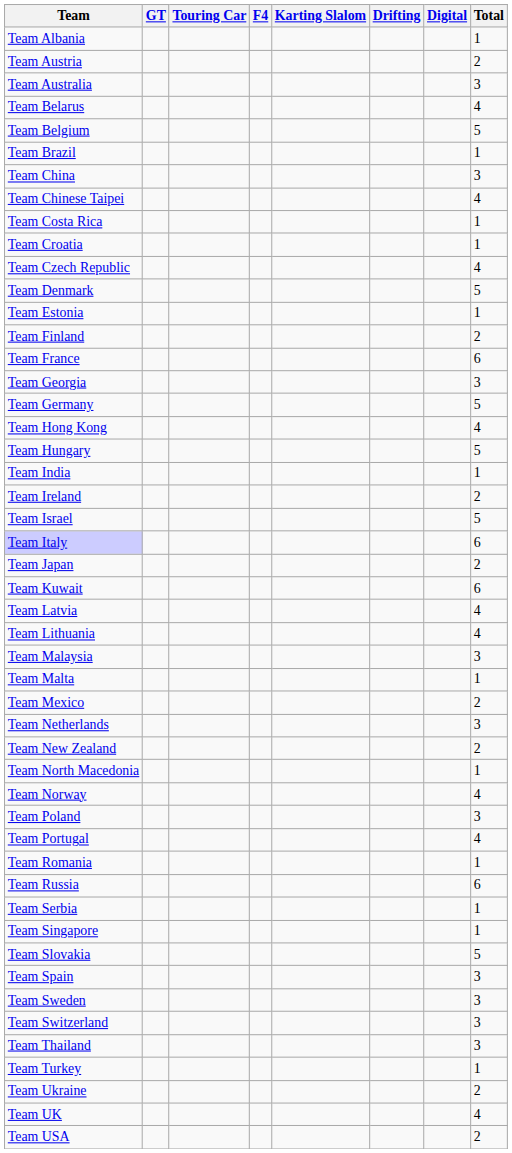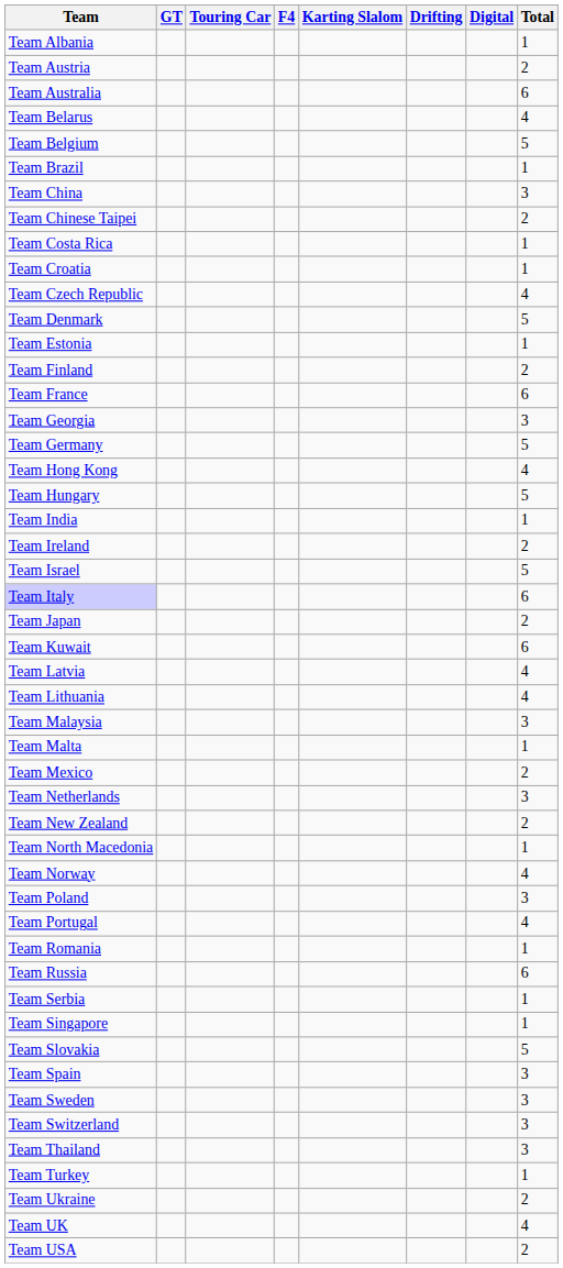 <table class="wikitable" style="font-size: 85%;">
 <tr>
 <th>Team</th>
 <th><a href='#'>GT</a></th>
 <th><a href='#'>Touring Car</a></th>
 <th><a href='#'>F4</a></th>
 <th><a href='#'>Karting Slalom</a></th>
 <th><a href='#'>Drifting</a></th>
 <th><a href='#'>Digital</a></th>
 <th>Total</th>
 </tr>
 <tr>
 <td> <a href='#'>Team Albania</a></td>
 <td></td>
 <td></td>
 <td></td>
 <td></td>
 <td></td>
 <td></td>
 <td>1</td>
 </tr>
 <tr>
 <td> <a href='#'>Team Austria</a></td>
 <td></td>
 <td></td>
 <td></td>
 <td></td>
 <td></td>
 <td></td>
 <td>2</td>
 </tr>
 <tr>
 <td> <a href='#'>Team Australia</a></td>
 <td></td>
 <td></td>
 <td></td>
 <td></td>
 <td></td>
 <td></td>
-<td>3</td>
+<td>6</td>
 </tr>
 <tr>
 <td> <a href='#'>Team Belarus</a></td>
 <td></td>
 <td></td>
 <td></td>
 <td></td>
 <td></td>
 <td></td>
 <td>4</td>
 </tr>
 <tr>
 <td> <a href='#'>Team Belgium</a></td>
 <td></td>
 <td></td>
 <td></td>
 <td></td>
 <td></td>
 <td></td>
 <td>5</td>
 </tr>
 <tr>
 <td> <a href='#'>Team Brazil</a></td>
 <td></td>
 <td></td>
 <td></td>
 <td></td>
 <td></td>
 <td></td>
 <td>1</td>
 </tr>
 <tr>
 <td> <a href='#'>Team China</a></td>
 <td></td>
 <td></td>
 <td></td>
 <td></td>
 <td></td>
 <td></td>
 <td>3</td>
 </tr>
 <tr>
 <td> <a href='#'>Team Chinese Taipei</a></td>
 <td></td>
 <td></td>
 <td></td>
 <td></td>
 <td></td>
 <td></td>
-<td>4</td>
+<td>2</td>
 </tr>
 <tr>
 <td> <a href='#'>Team Costa Rica</a></td>
 <td></td>
 <td></td>
 <td></td>
 <td></td>
 <td></td>
 <td></td>
 <td>1</td>
 </tr>
 <tr>
 <td> <a href='#'>Team Croatia</a></td>
 <td></td>
 <td></td>
 <td></td>
 <td></td>
 <td></td>
 <td></td>
 <td>1</td>
 </tr>
 <tr>
 <td> <a href='#'>Team Czech Republic</a></td>
 <td></td>
 <td></td>
 <td></td>
 <td></td>
 <td></td>
 <td></td>
 <td>4</td>
 </tr>
 <tr>
 <td> <a href='#'>Team Denmark</a></td>
 <td></td>
 <td></td>
 <td></td>
 <td></td>
 <td></td>
 <td></td>
 <td>5</td>
 </tr>
 <tr>
 <td> <a href='#'>Team Estonia</a></td>
 <td></td>
 <td></td>
 <td></td>
 <td></td>
 <td></td>
 <td></td>
 <td>1</td>
 </tr>
 <tr>
 <td> <a href='#'>Team Finland</a></td>
 <td></td>
 <td></td>
 <td></td>
 <td></td>
 <td></td>
 <td></td>
 <td>2</td>
 </tr>
 <tr>
 <td> <a href='#'>Team France</a></td>
 <td></td>
 <td></td>
 <td></td>
 <td></td>
 <td></td>
 <td></td>
 <td>6</td>
 </tr>
 <tr>
 <td> <a href='#'>Team Georgia</a></td>
 <td></td>
 <td></td>
 <td></td>
 <td></td>
 <td></td>
 <td></td>
 <td>3</td>
 </tr>
 <tr>
 <td> <a href='#'>Team Germany</a></td>
 <td></td>
 <td></td>
 <td></td>
 <td></td>
 <td></td>
 <td></td>
 <td>5</td>
 </tr>
 <tr>
 <td> <a href='#'>Team Hong Kong</a></td>
 <td></td>
 <td></td>
 <td></td>
 <td></td>
 <td></td>
 <td></td>
 <td>4</td>
 </tr>
 <tr>
 <td> <a href='#'>Team Hungary</a></td>
 <td></td>
 <td></td>
 <td></td>
 <td></td>
 <td></td>
 <td></td>
 <td>5</td>
 </tr>
 <tr>
 <td> <a href='#'>Team India</a></td>
 <td></td>
 <td></td>
 <td></td>
 <td></td>
 <td></td>
 <td></td>
 <td>1</td>
 </tr>
 <tr>
 <td> <a href='#'>Team Ireland</a></td>
 <td></td>
 <td></td>
 <td></td>
 <td></td>
 <td></td>
 <td></td>
 <td>2</td>
 </tr>
 <tr>
 <td> <a href='#'>Team Israel</a></td>
 <td></td>
 <td></td>
 <td></td>
 <td></td>
 <td></td>
 <td></td>
 <td>5</td>
 </tr>
 <tr>
 <td style="background:#ccccff"> <a href='#'>Team Italy</a></td>
 <td></td>
 <td></td>
 <td></td>
 <td></td>
 <td></td>
 <td></td>
 <td>6</td>
 </tr>
 <tr>
 <td> <a href='#'>Team Japan</a></td>
 <td></td>
 <td></td>
 <td></td>
 <td></td>
 <td></td>
 <td></td>
 <td>2</td>
 </tr>
 <tr>
 <td> <a href='#'>Team Kuwait</a></td>
 <td></td>
 <td></td>
 <td></td>
 <td></td>
 <td></td>
 <td></td>
 <td>6</td>
 </tr>
 <tr>
 <td> <a href='#'>Team Latvia</a></td>
 <td></td>
 <td></td>
 <td></td>
 <td></td>
 <td></td>
 <td></td>
 <td>4</td>
 </tr>
 <tr>
 <td> <a href='#'>Team Lithuania</a></td>
 <td></td>
 <td></td>
 <td></td>
 <td></td>
 <td></td>
 <td></td>
 <td>4</td>
 </tr>
 <tr>
 <td> <a href='#'>Team Malaysia</a></td>
 <td></td>
 <td></td>
 <td></td>
 <td></td>
 <td></td>
 <td></td>
 <td>3</td>
 </tr>
 <tr>
 <td> <a href='#'>Team Malta</a></td>
 <td></td>
 <td></td>
 <td></td>
 <td></td>
 <td></td>
 <td></td>
 <td>1</td>
 </tr>
 <tr>
 <td> <a href='#'>Team Mexico</a></td>
 <td></td>
 <td></td>
 <td></td>
 <td></td>
 <td></td>
 <td></td>
 <td>2</td>
 </tr>
 <tr>
 <td> <a href='#'>Team Netherlands</a></td>
 <td></td>
 <td></td>
 <td></td>
 <td></td>
 <td></td>
 <td></td>
 <td>3</td>
 </tr>
 <tr>
 <td> <a href='#'>Team New Zealand</a></td>
 <td></td>
 <td></td>
 <td></td>
 <td></td>
 <td></td>
 <td></td>
 <td>2</td>
 </tr>
 <tr>
 <td> <a href='#'>Team North Macedonia</a></td>
 <td></td>
 <td></td>
 <td></td>
 <td></td>
 <td></td>
 <td></td>
 <td>1</td>
 </tr>
 <tr>
 <td> <a href='#'>Team Norway</a></td>
 <td></td>
 <td></td>
 <td></td>
 <td></td>
 <td></td>
 <td></td>
 <td>4</td>
 </tr>
 <tr>
 <td> <a href='#'>Team Poland</a></td>
 <td></td>
 <td></td>
 <td></td>
 <td></td>
 <td></td>
 <td></td>
 <td>3</td>
 </tr>
 <tr>
 <td> <a href='#'>Team Portugal</a></td>
 <td></td>
 <td></td>
 <td></td>
 <td></td>
 <td></td>
 <td></td>
 <td>4</td>
 </tr>
 <tr>
 <td> <a href='#'>Team Romania</a></td>
 <td></td>
 <td></td>
 <td></td>
 <td></td>
 <td></td>
 <td></td>
 <td>1</td>
 </tr>
 <tr>
 <td> <a href='#'>Team Russia</a></td>
 <td></td>
 <td></td>
 <td></td>
 <td></td>
 <td></td>
 <td></td>
 <td>6</td>
 </tr>
 <tr>
 <td> <a href='#'>Team Serbia</a></td>
 <td></td>
 <td></td>
 <td></td>
 <td></td>
 <td></td>
 <td></td>
 <td>1</td>
 </tr>
 <tr>
 <td> <a href='#'>Team Singapore</a></td>
 <td></td>
 <td></td>
 <td></td>
 <td></td>
 <td></td>
 <td></td>
 <td>1</td>
 </tr>
 <tr>
 <td> <a href='#'>Team Slovakia</a></td>
 <td></td>
 <td></td>
 <td></td>
 <td></td>
 <td></td>
 <td></td>
 <td>5</td>
 </tr>
 <tr>
 <td> <a href='#'>Team Spain</a></td>
 <td></td>
 <td></td>
 <td></td>
 <td></td>
 <td></td>
 <td></td>
 <td>3</td>
 </tr>
 <tr>
 <td> <a href='#'>Team Sweden</a></td>
 <td></td>
 <td></td>
 <td></td>
 <td></td>
 <td></td>
 <td></td>
 <td>3</td>
 </tr>
 <tr>
 <td> <a href='#'>Team Switzerland</a></td>
 <td></td>
 <td></td>
 <td></td>
 <td></td>
 <td></td>
 <td></td>
 <td>3</td>
 </tr>
 <tr>
 <td> <a href='#'>Team Thailand</a></td>
 <td></td>
 <td></td>
 <td></td>
 <td></td>
 <td></td>
 <td></td>
 <td>3</td>
 </tr>
 <tr>
 <td> <a href='#'>Team Turkey</a></td>
 <td></td>
 <td></td>
 <td></td>
 <td></td>
 <td></td>
 <td></td>
 <td>1</td>
 </tr>
 <tr>
 <td> <a href='#'>Team Ukraine</a></td>
 <td></td>
 <td></td>
 <td></td>
 <td></td>
 <td></td>
 <td></td>
 <td>2</td>
 </tr>
 <tr>
 <td> <a href='#'>Team UK</a></td>
 <td></td>
 <td></td>
 <td></td>
 <td></td>
 <td></td>
 <td></td>
 <td>4</td>
 </tr>
 <tr>
 <td> <a href='#'>Team USA</a></td>
 <td></td>
 <td></td>
 <td></td>
 <td></td>
 <td></td>
 <td></td>
 <td>2</td>
 </tr>
 </table>
